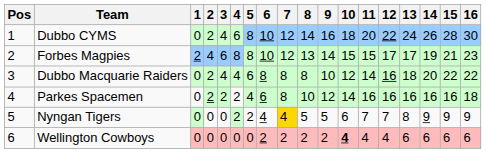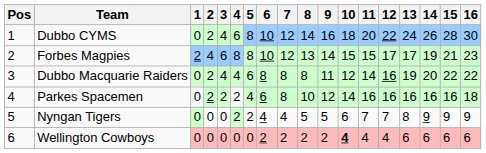 <table class="wikitable">
 <tr>
 <th>Pos</th>
 <th>Team</th>
 <th>1</th>
 <th>2</th>
 <th>3</th>
 <th>4</th>
 <th>5</th>
 <th>6</th>
 <th>7</th>
 <th>8</th>
 <th>9</th>
 <th>10</th>
 <th>11</th>
 <th>12</th>
 <th>13</th>
 <th>14</th>
 <th>15</th>
 <th>16</th>
 </tr>
 <tr>
 <td>1</td>
 <td> Dubbo CYMS</td>
 <td style="background:#ccffcc;">0</td>
 <td style="background:#ccffcc;">2</td>
 <td style="background:#ccffcc;">4</td>
 <td style="background:#ccffcc;">6</td>
 <td style="background:#99ccff;">8</td>
 <td style="background:#99ccff;"><u>10</u></td>
 <td style="background:#99ccff;">12</td>
 <td style="background:#99ccff;">14</td>
 <td style="background:#99ccff;">16</td>
 <td style="background:#99ccff;">18</td>
 <td style="background:#99ccff;">20</td>
 <td style="background:#99ccff;"><u>22</u></td>
 <td style="background:#99ccff;">24</td>
 <td style="background:#99ccff;">26</td>
 <td style="background:#99ccff;">28</td>
 <td style="background:#99ccff;">30</td>
 </tr>
 <tr>
 <td>2</td>
 <td> Forbes Magpies</td>
 <td style="background:#99ccff;"><u>2</u></td>
 <td style="background:#99ccff;">4</td>
 <td style="background:#99ccff;">6</td>
 <td style="background:#99ccff;">8</td>
 <td style="background:#ccffcc;">8</td>
 <td style="background:#ccffcc;"><u>10</u></td>
 <td style="background:#ccffcc;">12</td>
 <td style="background:#ccffcc;">13</td>
 <td style="background:#ccffcc;">14</td>
 <td style="background:#ccffcc;">15</td>
 <td style="background:#ccffcc;">15</td>
 <td style="background:#ccffcc;">17</td>
 <td style="background:#ccffcc;">17</td>
 <td style="background:#ccffcc;">19</td>
 <td style="background:#ccffcc;">21</td>
 <td style="background:#ccffcc;">23</td>
 </tr>
 <tr>
 <td>3</td>
 <td> Dubbo Macquarie Raiders</td>
 <td style="background:#ccffcc;">0</td>
 <td style="background:#ccffcc;">2</td>
 <td style="background:#ccffcc;">4</td>
 <td style="background:#ccffcc;">4</td>
 <td style="background:#ccffcc;">6</td>
 <td style="background:#ccffcc;"><u>8</u></td>
 <td style="background:#ccffcc;">8</td>
 <td style="background:#ccffcc;">8</td>
-<td style="background:#ccffcc;">10</td>
+<td style="background:#ccffcc;">11</td>
 <td style="background:#ccffcc;">12</td>
 <td style="background:#ccffcc;">14</td>
 <td style="background:#ccffcc;"><u>16</u></td>
-<td style="background:#ccffcc;">18</td>
+<td style="background:#ccffcc;">19</td>
 <td style="background:#ccffcc;">20</td>
 <td style="background:#ccffcc;">22</td>
 <td style="background:#ccffcc;">22</td>
 </tr>
 <tr>
 <td>4</td>
 <td> Parkes Spacemen</td>
 <td>0</td>
 <td style="background:#ccffcc;"><u>2</u></td>
 <td style="background:#ccffcc;">2</td>
 <td>2</td>
 <td style="background:#ccffcc;">4</td>
 <td style="background:#ccffcc;"><u>6</u></td>
 <td style="background:#ccffcc;">8</td>
 <td style="background:#ccffcc;">10</td>
 <td style="background:#ccffcc;">12</td>
 <td style="background:#ccffcc;">14</td>
 <td style="background:#ccffcc;">16</td>
 <td style="background:#ccffcc;">16</td>
 <td style="background:#ccffcc;">16</td>
 <td style="background:#ccffcc;">16</td>
 <td style="background:#ccffcc;">16</td>
 <td style="background:#ccffcc;">18</td>
 </tr>
 <tr>
 <td>5</td>
 <td> Nyngan Tigers</td>
 <td style="background:#ccffcc;">0</td>
 <td>0</td>
 <td>0</td>
 <td style="background:#ccffcc;">2</td>
 <td>2</td>
 <td><u>4</u></td>
-<td style="background: gold;">4</td>
+<td>4</td>
 <td>5</td>
 <td>5</td>
 <td>6</td>
 <td>7</td>
 <td>7</td>
 <td>8</td>
 <td><u>9</u></td>
 <td>9</td>
 <td>9</td>
 </tr>
 <tr>
 <td>6</td>
 <td> Wellington Cowboys</td>
 <td style="background:#ffbbbb;">0</td>
 <td style="background:#ffbbbb;">0</td>
 <td style="background:#ffbbbb;">0</td>
 <td style="background:#ffbbbb;">0</td>
 <td style="background:#ffbbbb;">0</td>
 <td style="background:#ffbbbb;"><u>2</u></td>
 <td style="background:#ffbbbb;">2</td>
 <td style="background:#ffbbbb;">2</td>
 <td style="background:#ffbbbb;">2</td>
 <td style="background:#ffbbbb;"><strong><u>4</u></strong></td>
 <td style="background:#ffbbbb;">4</td>
 <td style="background:#ffbbbb;">4</td>
 <td style="background:#ffbbbb;">6</td>
 <td style="background:#ffbbbb;">6</td>
 <td style="background:#ffbbbb;">6</td>
 <td style="background:#ffbbbb;">6</td>
 </tr>
 </table>
